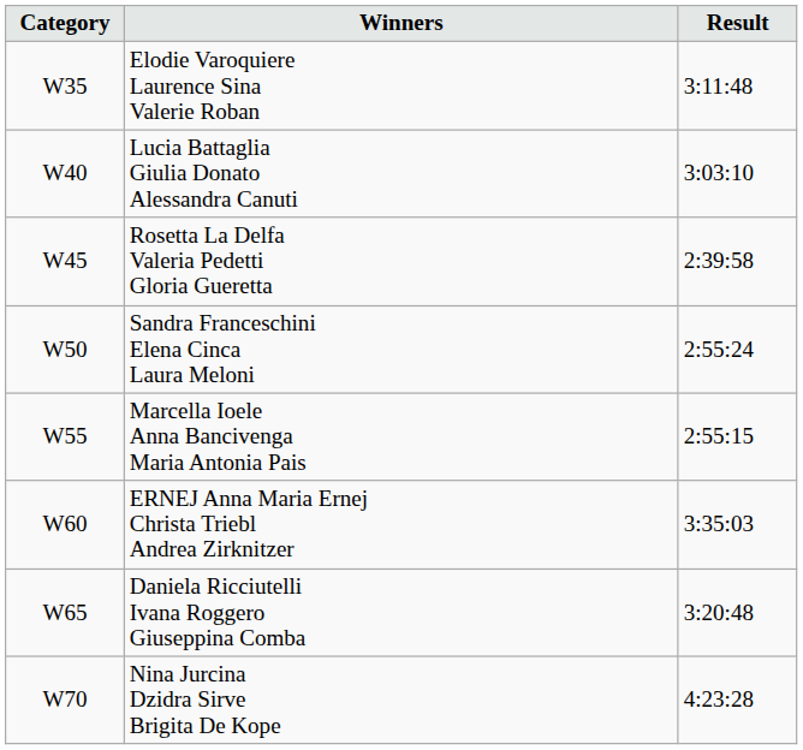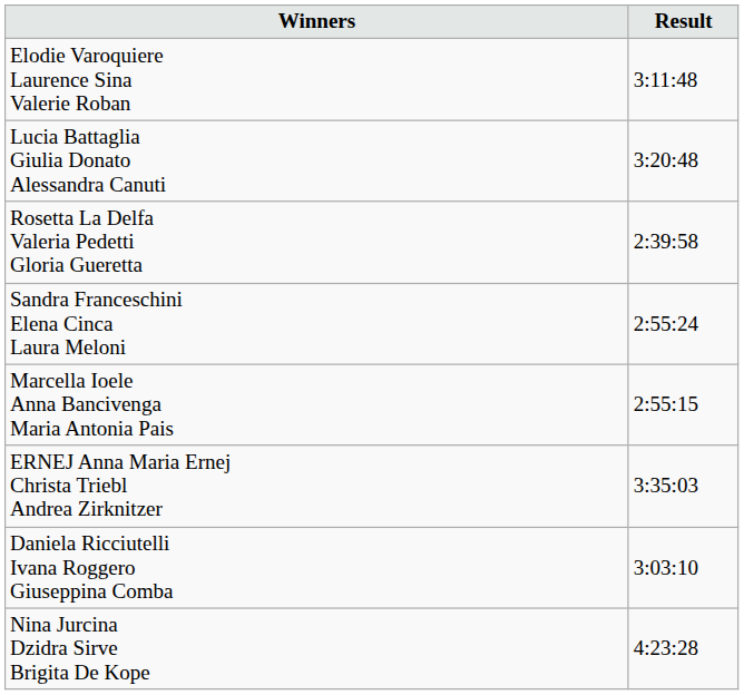 <table class="wikitable" width=35%>
 <tr>
-<td width=15% align="center" bgcolor=#E3E7E6><strong>Category</strong></td>
 <td align="center" bgcolor=#E3E7E6> <strong>Winners</strong></td>
 <td width=15% align="center" bgcolor=#E3E7E6><strong>Result</strong></td>
 </tr>
 <tr>
-<td align="center">W35</td>
 <td> Elodie Varoquiere<br>  Laurence Sina<br>  Valerie Roban</td>
 <td>3:11:48</td>
 </tr>
 <tr>
-<td align="center">W40</td>
 <td> Lucia Battaglia<br> Giulia Donato<br> Alessandra Canuti</td>
-<td>3:03:10</td>
+<td>3:20:48</td>
 </tr>
 <tr>
-<td align="center">W45</td>
 <td> Rosetta La Delfa<br> Valeria Pedetti<br> Gloria Gueretta</td>
 <td>2:39:58</td>
 </tr>
 <tr>
-<td align="center">W50</td>
 <td> Sandra Franceschini<br> Elena Cinca<br> Laura Meloni</td>
 <td>2:55:24</td>
 </tr>
 <tr>
-<td align="center">W55</td>
 <td> Marcella Ioele<br> Anna Bancivenga<br> Maria Antonia Pais</td>
 <td>2:55:15</td>
 </tr>
 <tr>
-<td align="center">W60</td>
 <td> ERNEJ Anna Maria Ernej<br> Christa Triebl<br> Andrea Zirknitzer</td>
 <td>3:35:03</td>
 </tr>
 <tr>
-<td align="center">W65</td>
 <td> Daniela Ricciutelli<br> Ivana Roggero<br> Giuseppina Comba</td>
-<td>3:20:48</td>
+<td>3:03:10</td>
 </tr>
 <tr>
-<td align="center">W70</td>
 <td> Nina Jurcina<br> Dzidra Sirve<br> Brigita De Kope</td>
 <td>4:23:28</td>
 </tr>
 </table>
